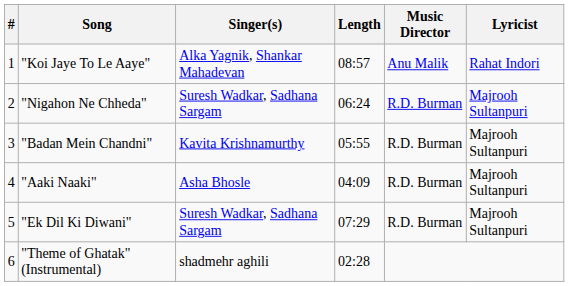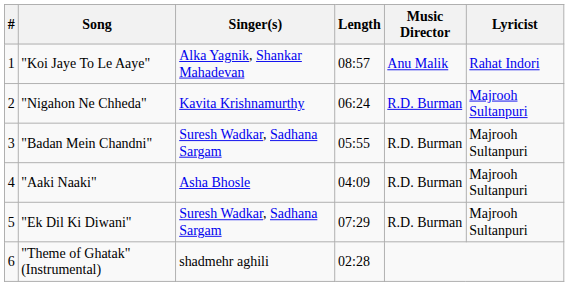 <table class="wikitable" style="font-size:95%;">
 <tr>
 <th>#</th>
 <th>Song</th>
 <th>Singer(s)</th>
 <th>Length</th>
 <th>Music Director</th>
 <th>Lyricist</th>
 </tr>
 <tr>
 <td>1</td>
 <td>"Koi Jaye To Le Aaye"</td>
 <td><a href='#'>Alka Yagnik</a>, <a href='#'>Shankar Mahadevan</a></td>
 <td>08:57</td>
 <td><a href='#'>Anu Malik</a></td>
 <td><a href='#'>Rahat Indori</a></td>
 </tr>
 <tr>
 <td>2</td>
 <td>"Nigahon Ne Chheda"</td>
-<td><a href='#'>Suresh Wadkar</a>, <a href='#'>Sadhana Sargam</a></td>
+<td><a href='#'>Kavita Krishnamurthy</a></td>
 <td>06:24</td>
 <td><a href='#'>R.D. Burman</a></td>
 <td><a href='#'>Majrooh Sultanpuri</a></td>
 </tr>
 <tr>
 <td>3</td>
 <td>"Badan Mein Chandni"</td>
-<td><a href='#'>Kavita Krishnamurthy</a></td>
+<td><a href='#'>Suresh Wadkar</a>, <a href='#'>Sadhana Sargam</a></td>
 <td>05:55</td>
 <td>R.D. Burman</td>
 <td>Majrooh Sultanpuri</td>
 </tr>
 <tr>
 <td>4</td>
 <td>"Aaki Naaki"</td>
 <td><a href='#'>Asha Bhosle</a></td>
 <td>04:09</td>
 <td>R.D. Burman</td>
 <td>Majrooh Sultanpuri</td>
 </tr>
 <tr>
 <td>5</td>
 <td>"Ek Dil Ki Diwani"</td>
 <td><a href='#'>Suresh Wadkar</a>, <a href='#'>Sadhana Sargam</a></td>
 <td>07:29</td>
 <td>R.D. Burman</td>
 <td>Majrooh Sultanpuri</td>
 </tr>
 <tr>
 <td>6</td>
 <td>"Theme of Ghatak" (Instrumental)</td>
 <td>shadmehr aghili</td>
 <td>02:28</td>
 </tr>
 </table>
